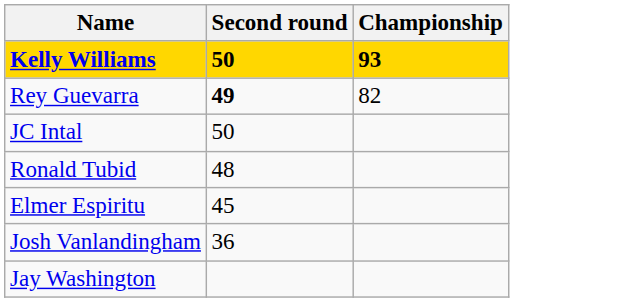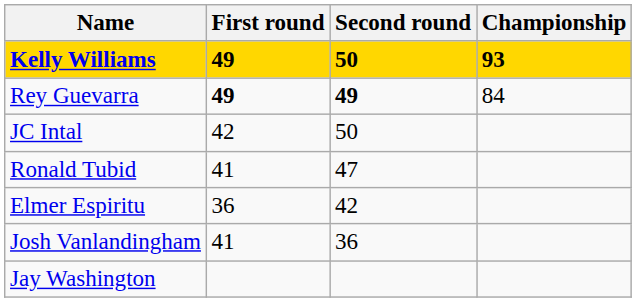 <table class=wikitable>
 <tr>
 <th>Name</th>
+<th>First round</th>
 <th>Second round</th>
 <th>Championship</th>
 </tr>
 <tr bgcolor=#FFD700>
 <td><strong><a href='#'>Kelly Williams</a></strong></td>
+<td><strong>49</strong></td>
 <td><strong>50</strong></td>
 <td><strong>93</strong></td>
 </tr>
 <tr>
 <td><a href='#'>Rey Guevarra</a></td>
 <td><strong>49</strong></td>
-<td>82</td>
+<td><strong>49</strong></td>
+<td>84</td>
 </tr>
 <tr>
 <td><a href='#'>JC Intal</a></td>
+<td>42</td>
 <td>50</td>
 <td></td>
 </tr>
 <tr>
 <td><a href='#'>Ronald Tubid</a></td>
-<td>48</td>
+<td>41</td>
+<td>47</td>
 <td></td>
 </tr>
 <tr>
 <td><a href='#'>Elmer Espiritu</a></td>
-<td>45</td>
+<td>36</td>
+<td>42</td>
 <td></td>
 </tr>
 <tr>
 <td><a href='#'>Josh Vanlandingham</a></td>
+<td>41</td>
 <td>36</td>
 <td></td>
 </tr>
 <tr>
 <td><a href='#'>Jay Washington</a></td>
 <td></td>
 <td></td>
+<td></td>
 </tr>
 </table>
